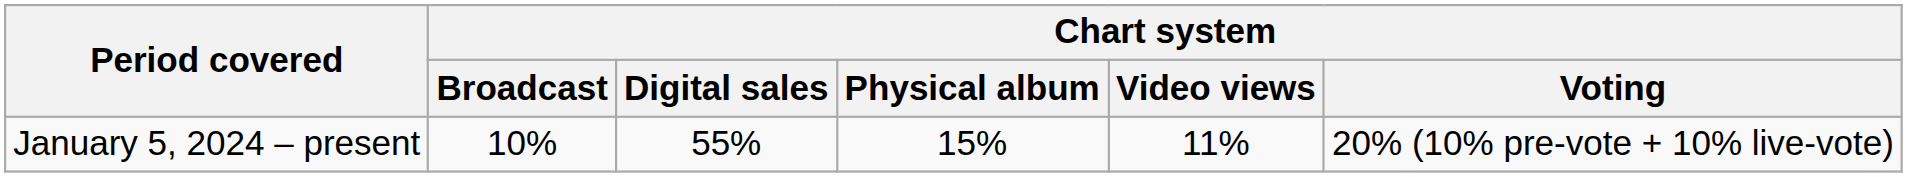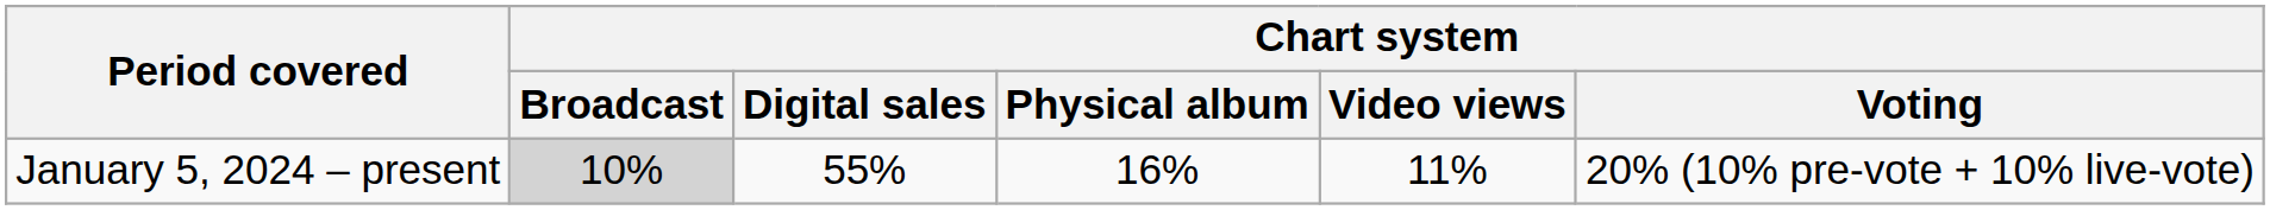 <table class="wikitable" style="text-align:center">
 <tr>
 <th rowspan="2">Period covered</th>
 <th colspan="5">Chart system</th>
 </tr>
 <tr>
 <th>Broadcast</th>
 <th>Digital sales</th>
 <th>Physical album</th>
 <th>Video views</th>
 <th>Voting</th>
 </tr>
 <tr>
 <td>January 5, 2024 – present</td>
-<td>10%</td>
+<td style="background: lightgrey;">10%</td>
 <td>55%</td>
-<td>15%</td>
+<td>16%</td>
 <td>11%</td>
 <td>20% (10% pre-vote + 10% live-vote)</td>
 </tr>
 </table>
